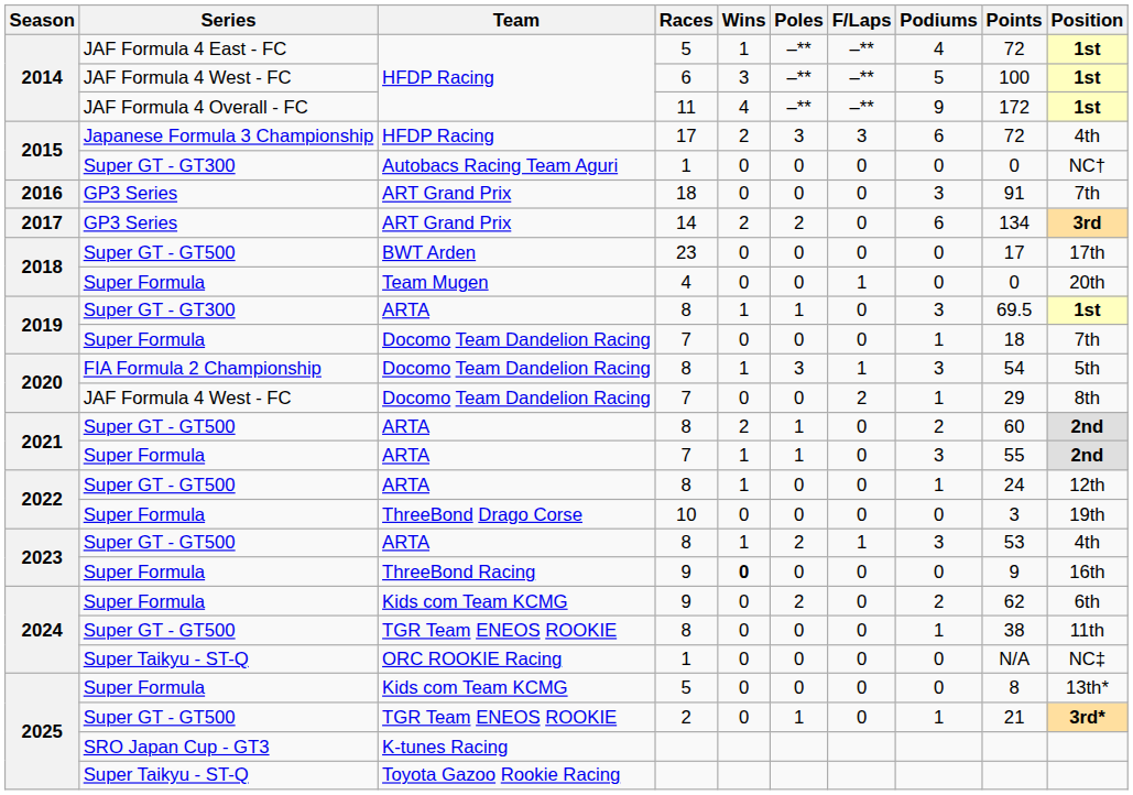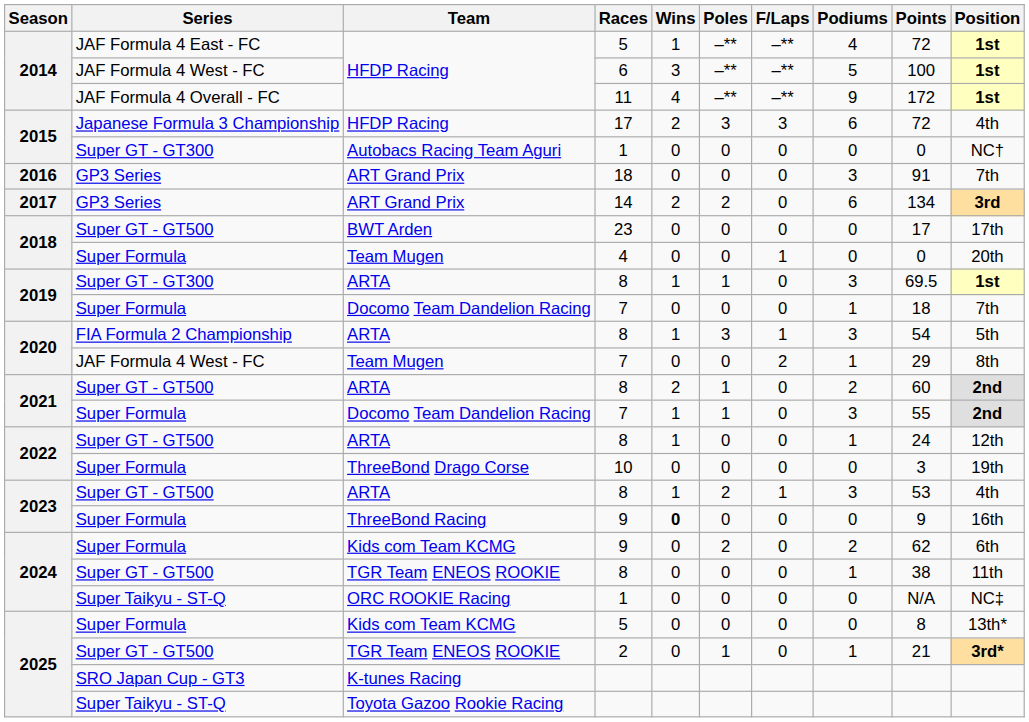 <table class="wikitable" style="font-size: 90%; text-align:center">
 <tr>
 <th>Season</th>
 <th>Series</th>
 <th>Team</th>
 <th>Races</th>
 <th>Wins</th>
 <th>Poles</th>
 <th>F/Laps</th>
 <th>Podiums</th>
 <th>Points</th>
 <th>Position</th>
 </tr>
 <tr>
 <th rowspan="3">2014</th>
 <td align=left>JAF Formula 4 East - FC</td>
 <td rowspan="3" align="left"><a href='#'>HFDP Racing</a></td>
 <td>5</td>
 <td>1</td>
 <td>–**</td>
 <td>–**</td>
 <td>4</td>
 <td>72</td>
 <td style="background:#ffffbf;"><strong>1st</strong></td>
 </tr>
 <tr>
 <td align=left>JAF Formula 4 West - FC</td>
 <td>6</td>
 <td>3</td>
 <td>–**</td>
 <td>–**</td>
 <td>5</td>
 <td>100</td>
 <td style="background:#ffffbf;"><strong>1st</strong></td>
 </tr>
 <tr>
 <td align=left>JAF Formula 4 Overall - FC</td>
 <td>11</td>
 <td>4</td>
 <td>–**</td>
 <td>–**</td>
 <td>9</td>
 <td>172</td>
 <td style="background:#ffffbf;"><strong>1st</strong></td>
 </tr>
 <tr>
 <th rowspan=2>2015</th>
 <td align=left nowrap><a href='#'>Japanese Formula 3 Championship</a></td>
 <td align=left><a href='#'>HFDP Racing</a></td>
 <td>17</td>
 <td>2</td>
 <td>3</td>
 <td>3</td>
 <td>6</td>
 <td>72</td>
 <td>4th</td>
 </tr>
 <tr>
 <td align=left><a href='#'>Super GT - GT300</a></td>
 <td align=left><a href='#'>Autobacs Racing Team Aguri</a></td>
 <td>1</td>
 <td>0</td>
 <td>0</td>
 <td>0</td>
 <td>0</td>
 <td>0</td>
 <td>NC†</td>
 </tr>
 <tr>
 <th>2016</th>
 <td align=left><a href='#'>GP3 Series</a></td>
 <td align="left"><a href='#'>ART Grand Prix</a></td>
 <td>18</td>
 <td>0</td>
 <td>0</td>
 <td>0</td>
 <td>3</td>
 <td>91</td>
 <td>7th</td>
 </tr>
 <tr>
 <th>2017</th>
 <td align=left><a href='#'>GP3 Series</a></td>
 <td align=left><a href='#'>ART Grand Prix</a></td>
 <td>14</td>
 <td>2</td>
 <td>2</td>
 <td>0</td>
 <td>6</td>
 <td>134</td>
 <td style="background:#FFDF9F;"><strong>3rd</strong></td>
 </tr>
 <tr>
 <th rowspan=2>2018</th>
 <td align=left><a href='#'>Super GT - GT500</a></td>
 <td align=left><a href='#'>BWT Arden</a></td>
 <td>23</td>
 <td>0</td>
 <td>0</td>
 <td>0</td>
 <td>0</td>
 <td>17</td>
 <td>17th</td>
 </tr>
 <tr>
 <td align=left><a href='#'>Super Formula</a></td>
 <td align=left><a href='#'>Team Mugen</a></td>
 <td>4</td>
 <td>0</td>
 <td>0</td>
 <td>1</td>
 <td>0</td>
 <td>0</td>
 <td>20th</td>
 </tr>
 <tr>
 <th rowspan=2>2019</th>
 <td align=left><a href='#'>Super GT - GT300</a></td>
 <td align=left  nowrap><a href='#'>ARTA</a></td>
 <td>8</td>
 <td>1</td>
 <td>1</td>
 <td>0</td>
 <td>3</td>
 <td>69.5</td>
 <td style="background:#FFFFBF;"><strong>1st</strong></td>
 </tr>
 <tr>
 <td align=left><a href='#'>Super Formula</a></td>
 <td align=left  nowrap><a href='#'>Docomo</a> <a href='#'>Team Dandelion Racing</a></td>
 <td>7</td>
 <td>0</td>
 <td>0</td>
 <td>0</td>
 <td>1</td>
 <td>18</td>
 <td>7th</td>
 </tr>
 <tr>
 <th rowspan=2>2020</th>
 <td align=left><a href='#'>FIA Formula 2 Championship</a></td>
-<td align=left><a href='#'>Docomo</a> <a href='#'>Team Dandelion Racing</a></td>
+<td align=left><a href='#'>ARTA</a></td>
 <td>8</td>
 <td>1</td>
 <td>3</td>
 <td>1</td>
 <td>3</td>
 <td>54</td>
 <td>5th</td>
 </tr>
 <tr>
 <td align=left>JAF Formula 4 West - FC</td>
-<td align=left><a href='#'>Docomo</a> <a href='#'>Team Dandelion Racing</a></td>
+<td align=left><a href='#'>Team Mugen</a></td>
 <td>7</td>
 <td>0</td>
 <td>0</td>
 <td>2</td>
 <td>1</td>
 <td>29</td>
 <td>8th</td>
 </tr>
 <tr>
 <th rowspan=2>2021</th>
 <td align=left><a href='#'>Super GT - GT500</a></td>
 <td align=left><a href='#'>ARTA</a></td>
 <td>8</td>
 <td>2</td>
 <td>1</td>
 <td>0</td>
 <td>2</td>
 <td>60</td>
 <td style="background:#DFDFDF;"><strong>2nd</strong></td>
 </tr>
 <tr>
 <td align=left><a href='#'>Super Formula</a></td>
-<td align=left><a href='#'>ARTA</a></td>
+<td align=left><a href='#'>Docomo</a> <a href='#'>Team Dandelion Racing</a></td>
 <td>7</td>
 <td>1</td>
 <td>1</td>
 <td>0</td>
 <td>3</td>
 <td>55</td>
 <td style="background:#DFDFDF;"><strong>2nd</strong></td>
 </tr>
 <tr>
 <th rowspan=2>2022</th>
 <td align=left><a href='#'>Super GT - GT500</a></td>
 <td align=left><a href='#'>ARTA</a></td>
 <td>8</td>
 <td>1</td>
 <td>0</td>
 <td>0</td>
 <td>1</td>
 <td>24</td>
 <td>12th</td>
 </tr>
 <tr>
 <td align=left><a href='#'>Super Formula</a></td>
 <td align=left><a href='#'>ThreeBond</a> <a href='#'>Drago Corse</a></td>
 <td>10</td>
 <td>0</td>
 <td>0</td>
 <td>0</td>
 <td>0</td>
 <td>3</td>
 <td>19th</td>
 </tr>
 <tr>
 <th rowspan=2>2023</th>
 <td align=left><a href='#'>Super GT - GT500</a></td>
 <td align=left><a href='#'>ARTA</a></td>
 <td>8</td>
 <td>1</td>
 <td>2</td>
 <td>1</td>
 <td>3</td>
 <td>53</td>
 <td>4th</td>
 </tr>
 <tr>
 <td align=left><a href='#'>Super Formula</a></td>
 <td align=left><a href='#'>ThreeBond Racing</a></td>
 <td>9</td>
 <td><strong>0</strong></td>
 <td>0</td>
 <td>0</td>
 <td>0</td>
 <td>9</td>
 <td>16th</td>
 </tr>
 <tr>
 <th rowspan="3">2024</th>
 <td align=left><a href='#'>Super Formula</a></td>
 <td align=left><a href='#'>Kids com Team KCMG</a></td>
 <td>9</td>
 <td>0</td>
 <td>2</td>
 <td>0</td>
 <td>2</td>
 <td>62</td>
 <td>6th</td>
 </tr>
 <tr>
 <td align=left><a href='#'>Super GT - GT500</a></td>
 <td align=left><a href='#'>TGR Team</a> <a href='#'>ENEOS</a> <a href='#'>ROOKIE</a></td>
 <td>8</td>
 <td>0</td>
 <td>0</td>
 <td>0</td>
 <td>1</td>
 <td>38</td>
 <td>11th</td>
 </tr>
 <tr>
 <td align=left><a href='#'>Super Taikyu - ST-Q</a></td>
 <td align=left><a href='#'>ORC ROOKIE Racing</a></td>
 <td>1</td>
 <td>0</td>
 <td>0</td>
 <td>0</td>
 <td>0</td>
 <td>N/A</td>
 <td>NC‡</td>
 </tr>
 <tr>
 <th rowspan="4">2025</th>
 <td align=left><a href='#'>Super Formula</a></td>
 <td align=left><a href='#'>Kids com Team KCMG</a></td>
 <td>5</td>
 <td>0</td>
 <td>0</td>
 <td>0</td>
 <td>0</td>
 <td>8</td>
 <td>13th*</td>
 </tr>
 <tr>
 <td align=left><a href='#'>Super GT - GT500</a></td>
 <td align=left><a href='#'>TGR Team</a> <a href='#'>ENEOS</a> <a href='#'>ROOKIE</a></td>
 <td>2</td>
 <td>0</td>
 <td>1</td>
 <td>0</td>
 <td>1</td>
 <td>21</td>
 <td style="background:#FFDF9F;"><strong>3rd*</strong></td>
 </tr>
 <tr>
 <td align=left><a href='#'>SRO Japan Cup - GT3</a></td>
 <td align=left><a href='#'>K-tunes Racing</a></td>
 <td></td>
 <td></td>
 <td></td>
 <td></td>
 <td></td>
 <td></td>
 <td></td>
 </tr>
 <tr>
 <td align="left"><a href='#'>Super Taikyu - ST-Q</a></td>
 <td align="left"><a href='#'>Toyota Gazoo</a> <a href='#'>Rookie Racing</a></td>
 <td></td>
 <td></td>
 <td></td>
 <td></td>
 <td></td>
 <td></td>
 <td></td>
 </tr>
 </table>
